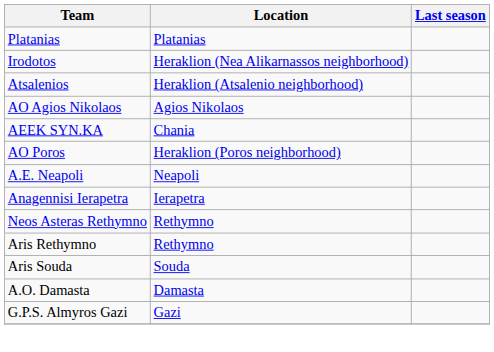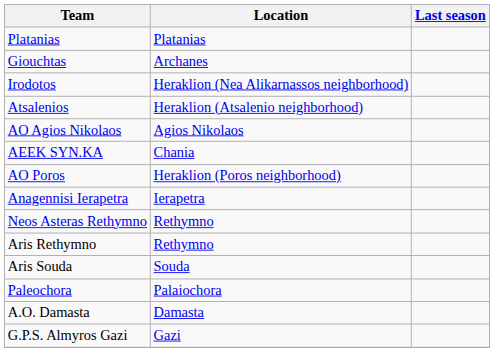 <table class="wikitable sortable">
 <tr>
 <th>Team</th>
 <th>Location</th>
 <th><a href='#'>Last season</a></th>
 </tr>
 <tr>
 <td><a href='#'>Platanias</a></td>
 <td><a href='#'>Platanias</a></td>
+<td></td>
+</tr>
+<tr>
+<td><a href='#'>Giouchtas</a></td>
+<td><a href='#'>Archanes</a></td>
 <td></td>
 </tr>
 <tr>
 <td><a href='#'>Irodotos</a></td>
 <td><a href='#'>Heraklion (Nea Alikarnassos neighborhood)</a></td>
 <td></td>
 </tr>
 <tr>
 <td><a href='#'>Atsalenios</a></td>
 <td><a href='#'>Heraklion (Atsalenio neighborhood)</a></td>
 <td></td>
 </tr>
 <tr>
 <td><a href='#'>AO Agios Nikolaos</a></td>
 <td><a href='#'>Agios Nikolaos</a></td>
 <td></td>
 </tr>
 <tr>
 <td><a href='#'>AEEK SYN.KA</a></td>
 <td><a href='#'>Chania</a></td>
 <td></td>
 </tr>
 <tr>
 <td><a href='#'>AO Poros</a></td>
 <td><a href='#'>Heraklion (Poros neighborhood)</a></td>
 <td></td>
 </tr>
 <tr>
-<td><a href='#'>A.E. Neapoli</a></td>
-<td><a href='#'>Neapoli</a></td>
-<td></td>
-</tr>
-<tr>
 <td><a href='#'>Anagennisi Ierapetra</a></td>
 <td><a href='#'>Ierapetra</a></td>
 <td></td>
 </tr>
 <tr>
 <td><a href='#'>Neos Asteras Rethymno</a></td>
 <td><a href='#'>Rethymno</a></td>
 <td></td>
 </tr>
 <tr>
 <td>Aris Rethymno</td>
 <td><a href='#'>Rethymno</a></td>
 <td></td>
 </tr>
 <tr>
 <td>Aris Souda</td>
 <td><a href='#'>Souda</a></td>
 <td></td>
 </tr>
 <tr>
+<td><a href='#'>Paleochora</a></td>
+<td><a href='#'>Palaiochora</a></td>
+<td></td>
+</tr>
+<tr>
 <td>A.O. Damasta</td>
 <td><a href='#'>Damasta</a></td>
 <td></td>
 </tr>
 <tr>
 <td>G.P.S. Almyros Gazi</td>
 <td><a href='#'>Gazi</a></td>
 <td></td>
 </tr>
 <tr>
 </tr>
 </table>
